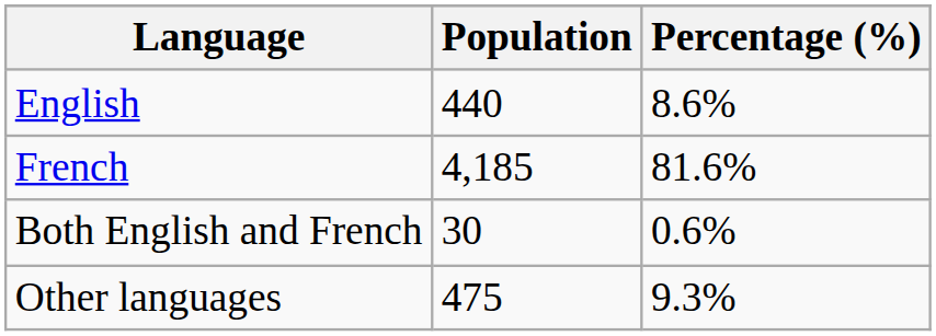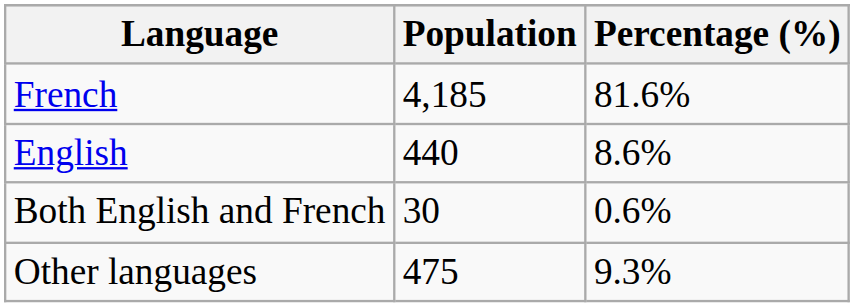 <table class="wikitable">
 <tr>
 </tr>
 <tr>
 <th>Language</th>
 <th>Population</th>
 <th>Percentage (%)</th>
 </tr>
 <tr>
+<td><a href='#'>French</a></td>
+<td>4,185</td>
+<td>81.6%</td>
+</tr>
+<tr>
 <td><a href='#'>English</a></td>
 <td>440</td>
 <td>8.6%</td>
-</tr>
-<tr>
-<td><a href='#'>French</a></td>
-<td>4,185</td>
-<td>81.6%</td>
 </tr>
 <tr>
 <td>Both English and French</td>
 <td>30</td>
 <td>0.6%</td>
 </tr>
 <tr>
 <td>Other languages</td>
 <td>475</td>
 <td>9.3%</td>
 </tr>
 </table>
